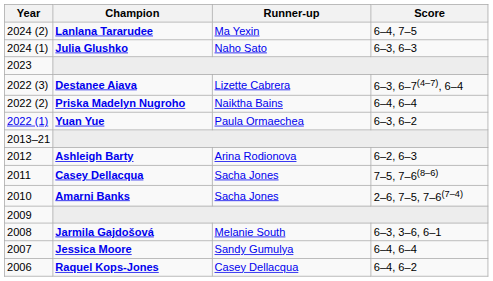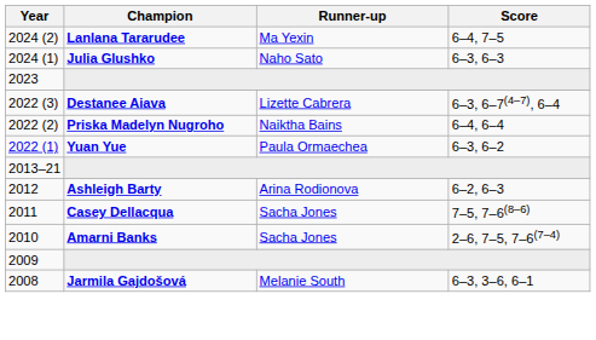 <table class="wikitable" style="font-size:90%">
 <tr>
 <th>Year</th>
 <th width="200">Champion</th>
 <th width="200">Runner-up</th>
 <th width="145">Score</th>
 </tr>
 <tr>
 <td>2024 (2)</td>
 <td> <strong><a href='#'>Lanlana Tararudee</a></strong></td>
 <td> <a href='#'>Ma Yexin</a></td>
 <td>6–4, 7–5</td>
 </tr>
 <tr>
 <td>2024 (1)</td>
 <td> <strong><a href='#'>Julia Glushko</a></strong></td>
 <td> <a href='#'>Naho Sato</a></td>
 <td>6–3, 6–3</td>
 </tr>
 <tr>
 <td>2023</td>
 <td colspan=3 bgcolor="#ededed"></td>
 </tr>
 <tr>
 <td>2022 (3)</td>
 <td> <strong><a href='#'>Destanee Aiava</a></strong></td>
 <td> <a href='#'>Lizette Cabrera</a></td>
 <td>6–3, 6–7<sup>(4–7)</sup>, 6–4</td>
 </tr>
 <tr>
 <td>2022 (2)</td>
 <td> <strong><a href='#'>Priska Madelyn Nugroho</a></strong></td>
 <td> <a href='#'>Naiktha Bains</a></td>
 <td>6–4, 6–4</td>
 </tr>
 <tr>
 <td><a href='#'>2022 (1)</a></td>
 <td> <strong><a href='#'>Yuan Yue</a></strong></td>
 <td> <a href='#'>Paula Ormaechea</a></td>
 <td>6–3, 6–2</td>
 </tr>
 <tr>
 <td>2013–21</td>
 <td colspan=3 bgcolor="#ededed"></td>
 </tr>
 <tr>
 <td>2012</td>
 <td> <strong><a href='#'>Ashleigh Barty</a></strong></td>
 <td> <a href='#'>Arina Rodionova</a></td>
 <td>6–2, 6–3</td>
 </tr>
 <tr>
 <td>2011</td>
 <td> <strong><a href='#'>Casey Dellacqua</a></strong></td>
 <td> <a href='#'>Sacha Jones</a></td>
 <td>7–5, 7–6<sup>(8–6)</sup></td>
 </tr>
 <tr>
 <td>2010</td>
 <td> <strong><a href='#'>Amarni Banks</a></strong></td>
 <td> <a href='#'>Sacha Jones</a></td>
 <td>2–6, 7–5, 7–6<sup>(7–4)</sup></td>
 </tr>
 <tr>
 <td>2009</td>
 <td colspan=3 bgcolor="#ededed"></td>
 </tr>
 <tr>
 <td>2008</td>
 <td> <strong><a href='#'>Jarmila Gajdošová</a></strong></td>
 <td> <a href='#'>Melanie South</a></td>
 <td>6–3, 3–6, 6–1</td>
 </tr>
-<tr>
-<td>2007</td>
-<td> <strong><a href='#'>Jessica Moore</a></strong></td>
-<td> <a href='#'>Sandy Gumulya</a></td>
-<td>6–4, 6–4</td>
-</tr>
-<tr>
-<td>2006</td>
-<td> <strong><a href='#'>Raquel Kops-Jones</a></strong></td>
-<td> <a href='#'>Casey Dellacqua</a></td>
-<td>6–4, 6–2</td>
-</tr>
 </table>
